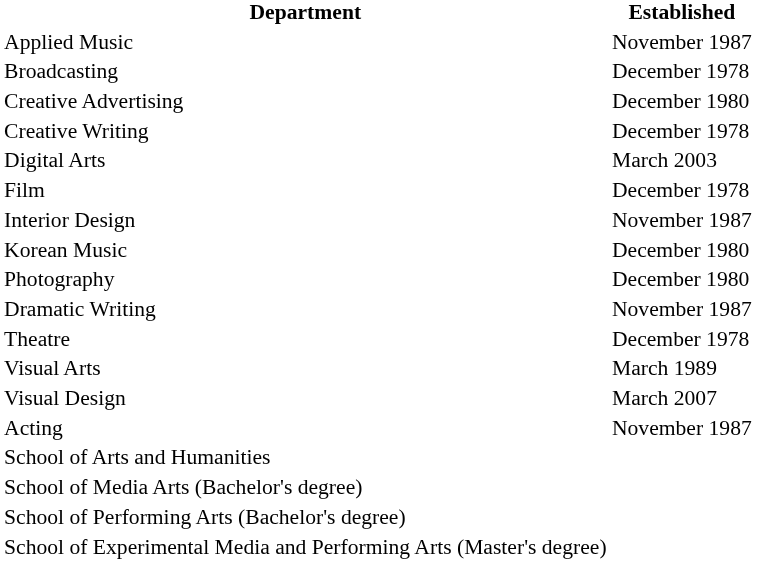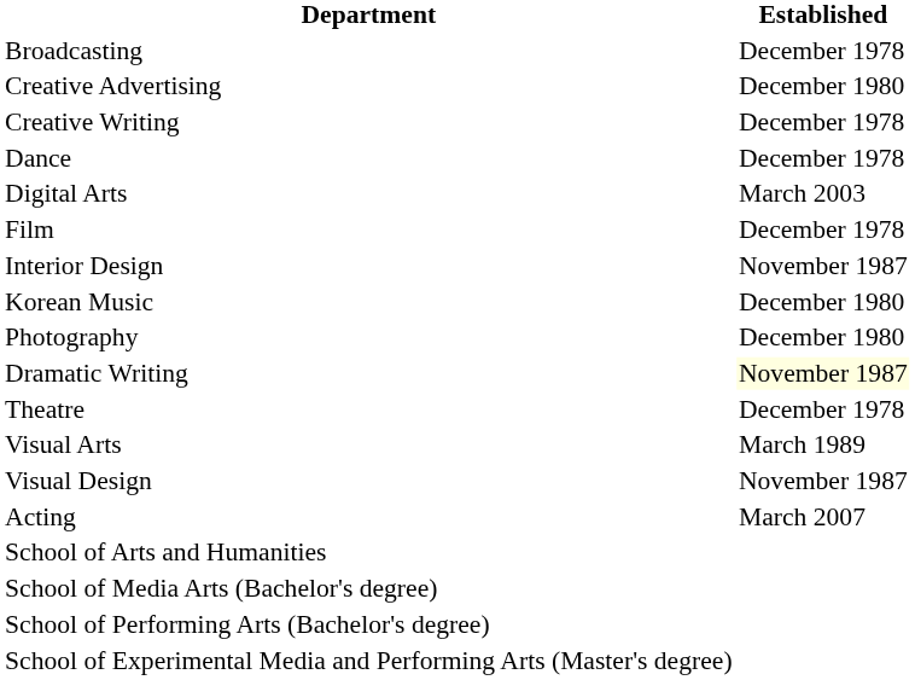 <table>
 <tr>
 <th>Department</th>
 <th>Established</th>
-</tr>
-<tr>
-<td>Applied Music</td>
-<td>November 1987 </td>
 </tr>
 <tr>
 <td>Broadcasting</td>
 <td>December 1978</td>
 </tr>
 <tr>
 <td>Creative Advertising</td>
 <td>December 1980</td>
 </tr>
 <tr>
 <td>Creative Writing</td>
+<td>December 1978</td>
+</tr>
+<tr>
+<td>Dance</td>
 <td>December 1978</td>
 </tr>
 <tr>
 <td>Digital Arts</td>
 <td>March 2003</td>
 </tr>
 <tr>
 <td>Film</td>
 <td>December 1978</td>
 </tr>
 <tr>
 <td>Interior Design</td>
 <td>November 1987 </td>
 </tr>
 <tr>
 <td>Korean Music</td>
 <td>December 1980</td>
 </tr>
 <tr>
 <td>Photography</td>
 <td>December 1980</td>
 </tr>
 <tr>
 <td>Dramatic Writing</td>
-<td>November 1987 </td>
+<td style="background: lightyellow;">November 1987 </td>
 </tr>
 <tr>
 <td>Theatre</td>
 <td>December 1978</td>
 </tr>
 <tr>
 <td>Visual Arts</td>
 <td>March 1989</td>
 </tr>
 <tr>
 <td>Visual Design</td>
-<td>March 2007</td>
+<td>November 1987 </td>
 </tr>
 <tr>
 <td>Acting</td>
-<td>November 1987 </td>
+<td>March 2007</td>
 </tr>
 <tr>
 <td>School of Arts and Humanities</td>
 </tr>
 <tr>
 <td>School of Media Arts (Bachelor's degree)</td>
 </tr>
 <tr>
 <td>School of Performing Arts (Bachelor's degree)</td>
 </tr>
 <tr>
 <td>School of Experimental Media and Performing Arts (Master's degree)</td>
 </tr>
 </table>
